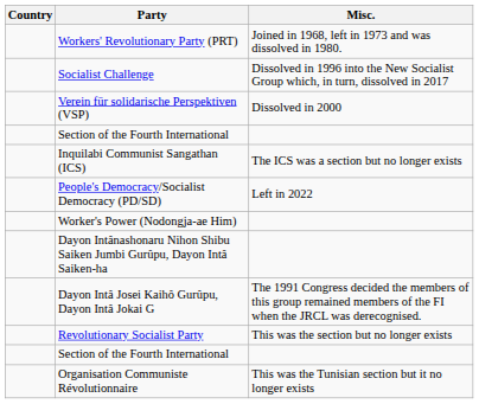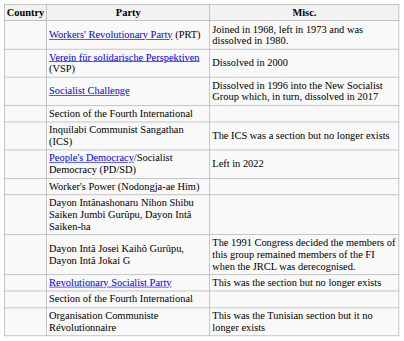 <table class="wikitable">
 <tr>
 <th>Country</th>
 <th>Party</th>
 <th>Misc.</th>
 </tr>
 <tr>
 <td></td>
 <td><a href='#'>Workers' Revolutionary Party</a> (PRT)</td>
 <td>Joined in 1968, left in 1973 and was dissolved in 1980.</td>
 </tr>
 <tr>
 <td></td>
-<td><a href='#'>Socialist Challenge</a></td>
-<td>Dissolved in 1996 into the New Socialist Group which, in turn, dissolved in 2017</td>
+<td><a href='#'>Verein für solidarische Perspektiven</a> (VSP)</td>
+<td>Dissolved in 2000</td>
 </tr>
 <tr>
 <td></td>
-<td><a href='#'>Verein für solidarische Perspektiven</a> (VSP)</td>
-<td>Dissolved in 2000</td>
+<td><a href='#'>Socialist Challenge</a></td>
+<td>Dissolved in 1996 into the New Socialist Group which, in turn, dissolved in 2017</td>
 </tr>
 <tr>
 <td></td>
 <td>Section of the Fourth International</td>
 <td></td>
 </tr>
 <tr>
 <td></td>
 <td>Inquilabi Communist Sangathan (ICS)</td>
 <td>The ICS was a section but no longer exists</td>
 </tr>
 <tr>
 <td></td>
 <td><a href='#'>People's Democracy</a>/Socialist Democracy (PD/SD)</td>
 <td>Left in 2022</td>
 </tr>
 <tr>
 <td></td>
 <td>Worker's Power (Nodongja-ae Him)</td>
 <td></td>
 </tr>
 <tr>
 <td></td>
 <td>Dayon Intânashonaru Nihon Shibu Saiken Jumbi Gurûpu, Dayon Intâ Saiken-ha</td>
 <td></td>
 </tr>
 <tr>
 <td></td>
 <td>Dayon Intâ Josei Kaihô Gurûpu, Dayon Intâ Jokai G</td>
 <td>The 1991 Congress decided the members of this group remained members of the FI when the JRCL was derecognised.</td>
 </tr>
 <tr>
 <td></td>
 <td><a href='#'>Revolutionary Socialist Party</a></td>
 <td>This was the section but no longer exists</td>
 </tr>
 <tr>
 <td></td>
 <td>Section of the Fourth International</td>
 <td></td>
 </tr>
 <tr>
 <td></td>
 <td>Organisation Communiste Révolutionnaire</td>
 <td>This was the Tunisian section but it no longer exists</td>
 </tr>
 </table>
